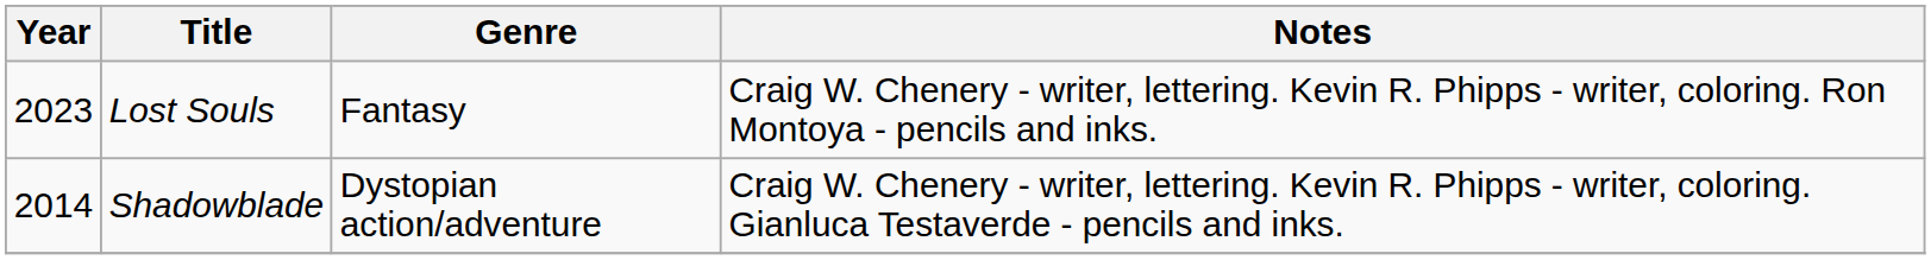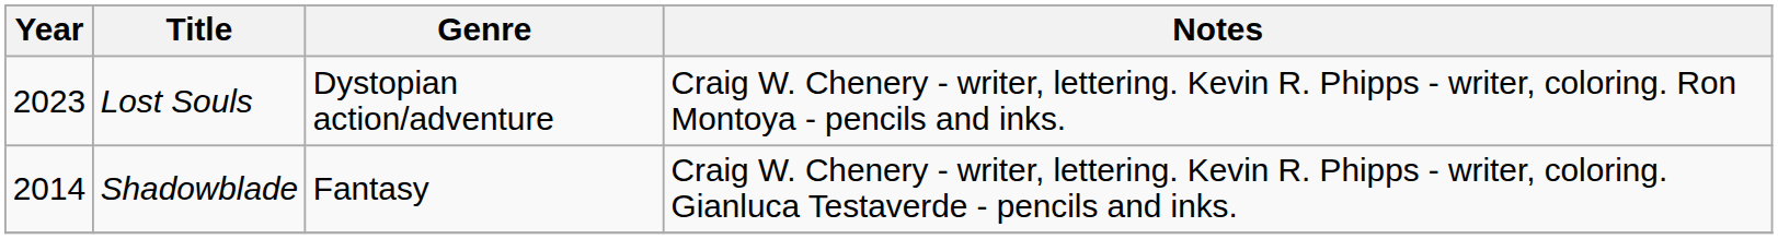 <table class="wikitable sortable">
 <tr>
 <th>Year</th>
 <th>Title</th>
 <th>Genre</th>
 <th class="unsortable">Notes</th>
 </tr>
 <tr>
 <td>2023</td>
 <td><em>Lost Souls</em></td>
-<td>Fantasy</td>
+<td>Dystopian action/adventure</td>
 <td>Craig W. Chenery - writer, lettering. Kevin R. Phipps - writer, coloring. Ron Montoya - pencils and inks.</td>
 </tr>
 <tr>
 <td>2014</td>
 <td><em>Shadowblade</em></td>
-<td>Dystopian action/adventure</td>
+<td>Fantasy</td>
 <td>Craig W. Chenery - writer, lettering. Kevin R. Phipps - writer, coloring. Gianluca Testaverde - pencils and inks.</td>
 </tr>
 <tr>
 </tr>
 </table>
